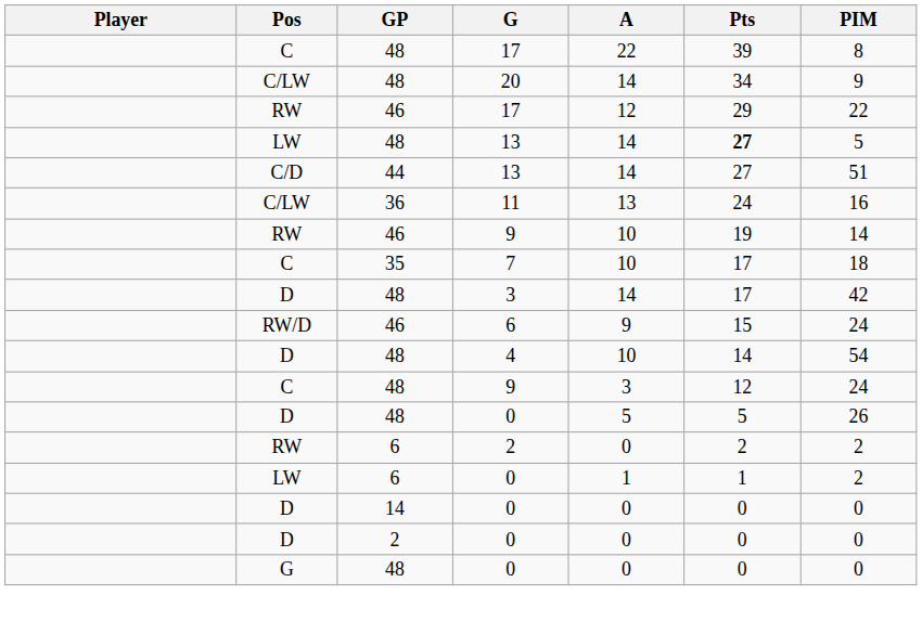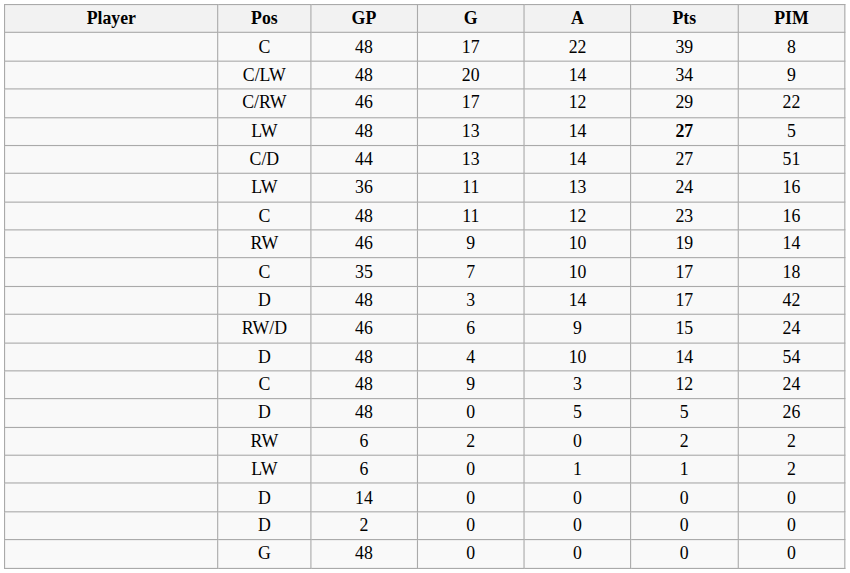 <table class="wikitable sortable" width="60%">
 <tr ALIGN="center">
 <th bgcolor="#DDDDFF" width="10%">Player</th>
 <th bgcolor="#DDDDFF" width="3%" title="Position">Pos</th>
 <th bgcolor="#DDDDFF" width="5%" title="Games played">GP</th>
 <th bgcolor="#DDDDFF" width="5%" title="Goals">G</th>
 <th bgcolor="#DDDDFF" width="5%" title="Assists">A</th>
 <th bgcolor="#DDDDFF" width="5%" title="Points">Pts</th>
 <th bgcolor="#DDDDFF" width="5%" title="Penalties in Minutes">PIM</th>
 </tr>
 <tr align="center">
 <td align="right"></td>
 <td>C</td>
 <td>48</td>
 <td>17</td>
 <td>22</td>
 <td>39</td>
 <td>8</td>
 </tr>
 <tr align="center">
 <td align="right"></td>
 <td>C/LW</td>
 <td>48</td>
 <td>20</td>
 <td>14</td>
 <td>34</td>
 <td>9</td>
 </tr>
 <tr align="center">
 <td align="right"></td>
-<td>RW</td>
+<td>C/RW</td>
 <td>46</td>
 <td>17</td>
 <td>12</td>
 <td>29</td>
 <td>22</td>
 </tr>
 <tr align="center">
 <td align="right"></td>
 <td>LW</td>
 <td>48</td>
 <td>13</td>
 <td>14</td>
 <td><strong>27</strong></td>
 <td>5</td>
 </tr>
 <tr align="center">
 <td align="right"></td>
 <td>C/D</td>
 <td>44</td>
 <td>13</td>
 <td>14</td>
 <td>27</td>
 <td>51</td>
 </tr>
 <tr align="center">
 <td align="right"></td>
-<td>C/LW</td>
+<td>LW</td>
 <td>36</td>
 <td>11</td>
 <td>13</td>
 <td>24</td>
+<td>16</td>
+</tr>
+<tr align="center">
+<td align="right"></td>
+<td>C</td>
+<td>48</td>
+<td>11</td>
+<td>12</td>
+<td>23</td>
 <td>16</td>
 </tr>
 <tr align="center">
 <td align="right"></td>
 <td>RW</td>
 <td>46</td>
 <td>9</td>
 <td>10</td>
 <td>19</td>
 <td>14</td>
 </tr>
 <tr align="center">
 <td align="right"></td>
 <td>C</td>
 <td>35</td>
 <td>7</td>
 <td>10</td>
 <td>17</td>
 <td>18</td>
 </tr>
 <tr align="center">
 <td align="right"></td>
 <td>D</td>
 <td>48</td>
 <td>3</td>
 <td>14</td>
 <td>17</td>
 <td>42</td>
 </tr>
 <tr align="center">
 <td align="right"></td>
 <td>RW/D</td>
 <td>46</td>
 <td>6</td>
 <td>9</td>
 <td>15</td>
 <td>24</td>
 </tr>
 <tr align="center">
 <td align="right"></td>
 <td>D</td>
 <td>48</td>
 <td>4</td>
 <td>10</td>
 <td>14</td>
 <td>54</td>
 </tr>
 <tr align="center">
 <td align="right"></td>
 <td>C</td>
 <td>48</td>
 <td>9</td>
 <td>3</td>
 <td>12</td>
 <td>24</td>
 </tr>
 <tr align="center">
 <td align="right"></td>
 <td>D</td>
 <td>48</td>
 <td>0</td>
 <td>5</td>
 <td>5</td>
 <td>26</td>
 </tr>
 <tr align="center">
 <td align="right"></td>
 <td>RW</td>
 <td>6</td>
 <td>2</td>
 <td>0</td>
 <td>2</td>
 <td>2</td>
 </tr>
 <tr align="center">
 <td align="right"></td>
 <td>LW</td>
 <td>6</td>
 <td>0</td>
 <td>1</td>
 <td>1</td>
 <td>2</td>
 </tr>
 <tr align="center">
 <td align="right"></td>
 <td>D</td>
 <td>14</td>
 <td>0</td>
 <td>0</td>
 <td>0</td>
 <td>0</td>
 </tr>
 <tr align="center">
 <td align="right"></td>
 <td>D</td>
 <td>2</td>
 <td>0</td>
 <td>0</td>
 <td>0</td>
 <td>0</td>
 </tr>
 <tr align="center">
 <td align="right"></td>
 <td>G</td>
 <td>48</td>
 <td>0</td>
 <td>0</td>
 <td>0</td>
 <td>0</td>
 </tr>
 </table>
